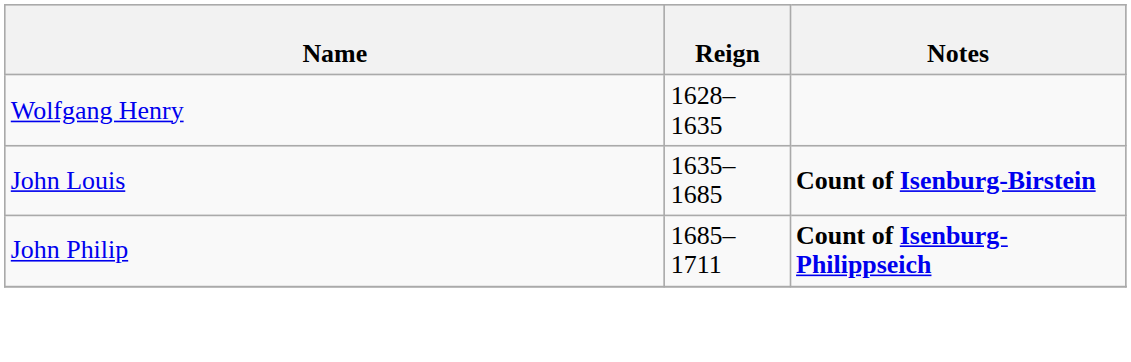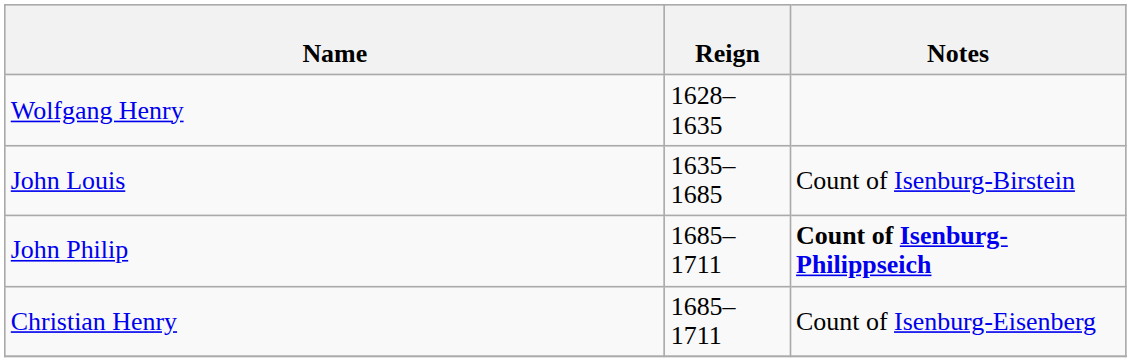 <table class="wikitable">
 <tr>
 <th width=400px><br>Name</th>
 <th width=70px><br>Reign</th>
 <th width=200px><br>Notes</th>
 </tr>
 <tr>
 <td><a href='#'>Wolfgang Henry</a></td>
 <td>1628–1635</td>
 <td></td>
 </tr>
 <tr>
 <td><a href='#'>John Louis</a></td>
 <td>1635–1685</td>
-<td><strong>Count of <a href='#'>Isenburg-Birstein</a></strong></td>
+<td>Count of <a href='#'>Isenburg-Birstein</a></td>
 </tr>
 <tr>
 <td><a href='#'>John Philip</a></td>
 <td>1685–1711</td>
 <td><strong>Count of <a href='#'>Isenburg-Philippseich</a></strong></td>
 </tr>
 <tr>
+<td><a href='#'>Christian Henry</a></td>
+<td>1685–1711</td>
+<td>Count of <a href='#'>Isenburg-Eisenberg</a></td>
+</tr>
+<tr>
 </tr>
 </table>
